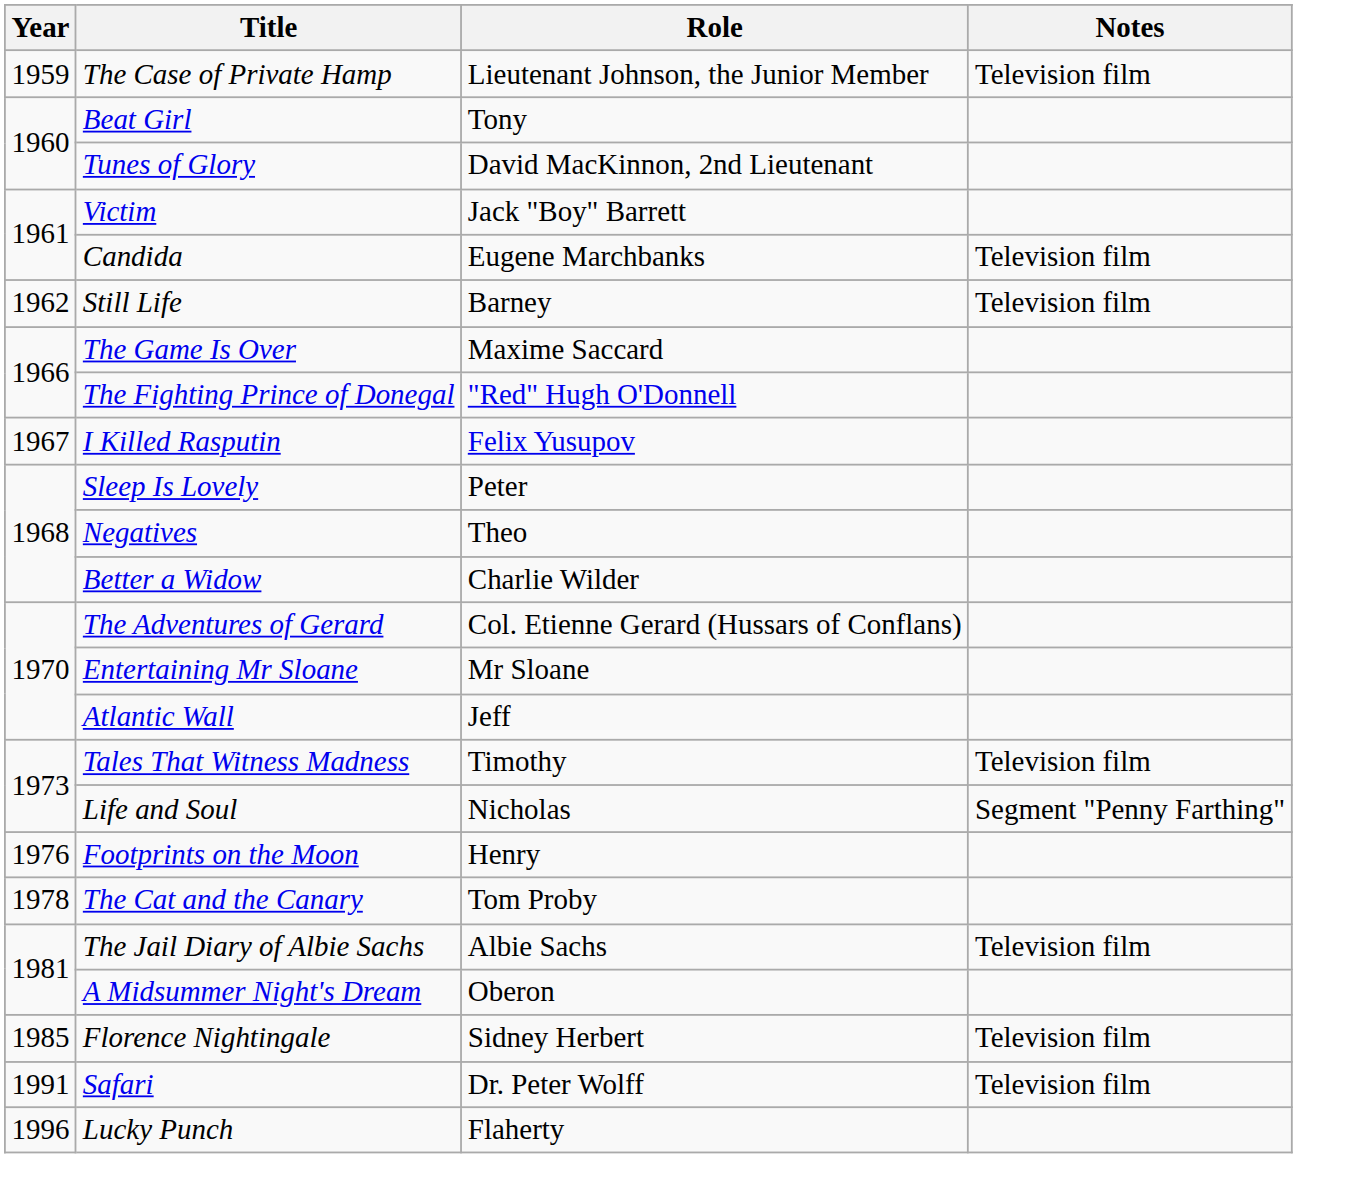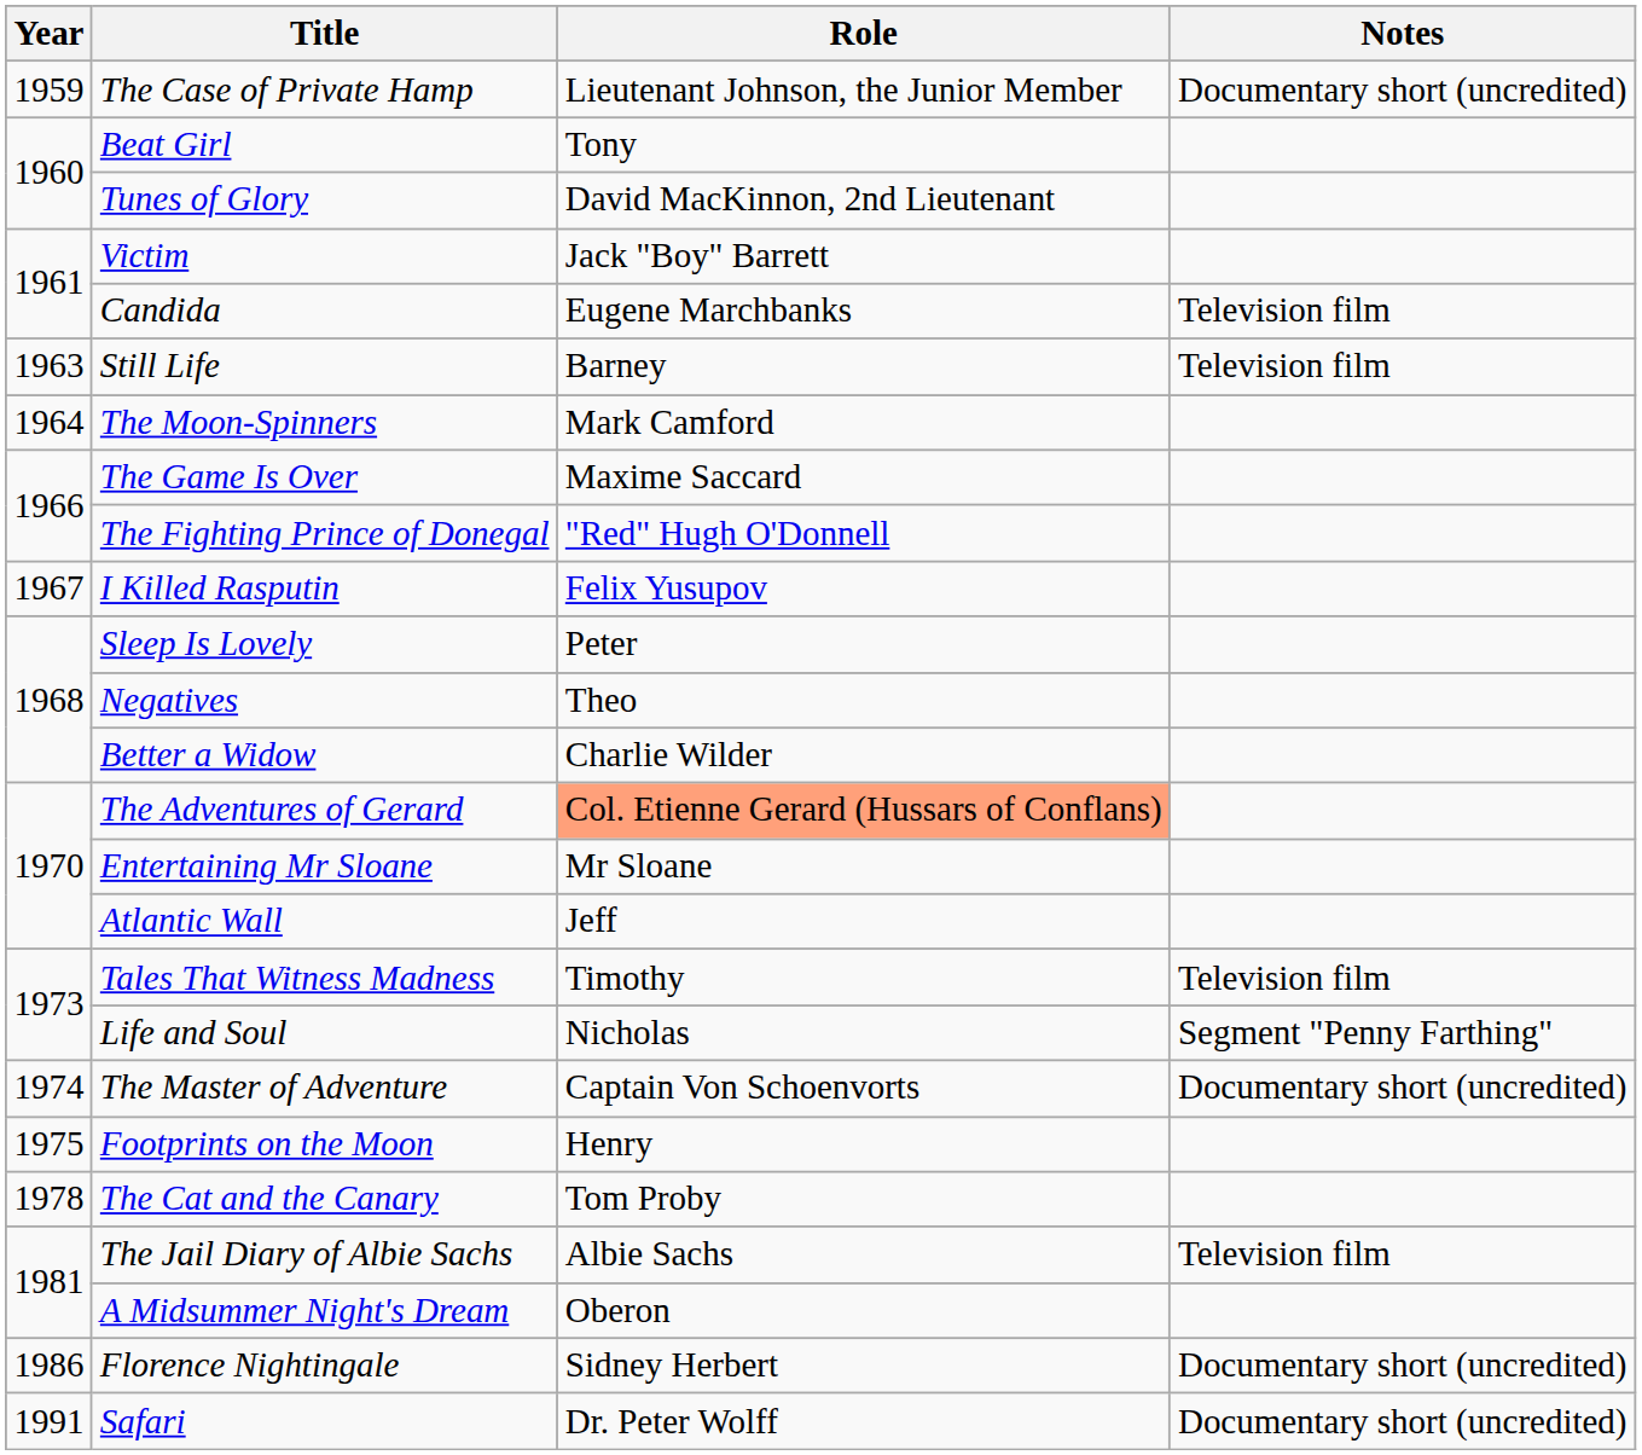 <table class="wikitable sortable">
 <tr>
 <th>Year</th>
 <th>Title</th>
 <th>Role</th>
 <th>Notes</th>
 </tr>
 <tr>
 <td>1959</td>
 <td><em>The Case of Private Hamp</em></td>
 <td>Lieutenant Johnson, the Junior Member</td>
-<td>Television film</td>
+<td>Documentary short (uncredited)</td>
 </tr>
 <tr>
 <td rowspan=2>1960</td>
 <td><em><a href='#'>Beat Girl</a></em></td>
 <td>Tony</td>
 <td></td>
 </tr>
 <tr>
 <td><em><a href='#'>Tunes of Glory</a></em></td>
 <td>David MacKinnon, 2nd Lieutenant</td>
 <td></td>
 </tr>
 <tr>
 <td rowspan=2>1961</td>
 <td><em><a href='#'>Victim</a></em></td>
 <td>Jack "Boy" Barrett</td>
 <td></td>
 </tr>
 <tr>
 <td><em>Candida</em></td>
 <td>Eugene Marchbanks</td>
 <td>Television film</td>
 </tr>
 <tr>
-<td>1962</td>
+<td>1963</td>
 <td><em>Still Life</em></td>
 <td>Barney</td>
 <td>Television film</td>
+</tr>
+<tr>
+<td>1964</td>
+<td><em><a href='#'>The Moon-Spinners</a></em></td>
+<td>Mark Camford</td>
+<td></td>
 </tr>
 <tr>
 <td rowspan=2>1966</td>
 <td><em><a href='#'>The Game Is Over</a></em></td>
 <td>Maxime Saccard</td>
 <td></td>
 </tr>
 <tr>
 <td><em><a href='#'>The Fighting Prince of Donegal</a></em></td>
 <td><a href='#'>"Red" Hugh O'Donnell</a></td>
 <td></td>
 </tr>
 <tr>
 <td>1967</td>
 <td><em><a href='#'>I Killed Rasputin</a></em></td>
 <td><a href='#'>Felix Yusupov</a></td>
 <td></td>
 </tr>
 <tr>
 <td rowspan=3>1968</td>
 <td><em><a href='#'>Sleep Is Lovely</a></em></td>
 <td>Peter</td>
 <td></td>
 </tr>
 <tr>
 <td><em><a href='#'>Negatives</a></em></td>
 <td>Theo</td>
 <td></td>
 </tr>
 <tr>
 <td><em><a href='#'>Better a Widow</a></em></td>
 <td>Charlie Wilder</td>
 <td></td>
 </tr>
 <tr>
 <td rowspan=3>1970</td>
 <td><em><a href='#'>The Adventures of Gerard</a></em></td>
-<td>Col. Etienne Gerard (Hussars of Conflans)</td>
+<td style="background: lightsalmon;">Col. Etienne Gerard (Hussars of Conflans)</td>
 <td></td>
 </tr>
 <tr>
 <td><em><a href='#'>Entertaining Mr Sloane</a></em></td>
 <td>Mr Sloane</td>
 <td></td>
 </tr>
 <tr>
 <td><em><a href='#'>Atlantic Wall</a></em></td>
 <td>Jeff</td>
 <td></td>
 </tr>
 <tr>
 <td rowspan=2>1973</td>
 <td><em><a href='#'>Tales That Witness Madness</a></em></td>
 <td>Timothy</td>
 <td>Television film</td>
 </tr>
 <tr>
 <td><em>Life and Soul</em></td>
 <td>Nicholas</td>
 <td>Segment "Penny Farthing"</td>
 </tr>
 <tr>
-<td>1976</td>
+<td>1974</td>
+<td><em>The Master of Adventure</em></td>
+<td>Captain Von Schoenvorts</td>
+<td>Documentary short (uncredited)</td>
+</tr>
+<tr>
+<td>1975</td>
 <td><em><a href='#'>Footprints on the Moon</a></em></td>
 <td>Henry</td>
 <td></td>
 </tr>
 <tr>
 <td>1978</td>
 <td><em><a href='#'>The Cat and the Canary</a></em></td>
 <td>Tom Proby</td>
 <td></td>
 </tr>
 <tr>
 <td rowspan=2>1981</td>
 <td><em>The Jail Diary of Albie Sachs</em></td>
 <td>Albie Sachs</td>
 <td>Television film</td>
 </tr>
 <tr>
 <td><em><a href='#'>A Midsummer Night's Dream</a></em></td>
 <td>Oberon</td>
 <td></td>
 </tr>
 <tr>
-<td>1985</td>
+<td>1986</td>
 <td><em>Florence Nightingale</em></td>
 <td>Sidney Herbert</td>
-<td>Television film</td>
+<td>Documentary short (uncredited)</td>
 </tr>
 <tr>
 <td>1991</td>
 <td><em><a href='#'>Safari</a></em></td>
 <td>Dr. Peter Wolff</td>
-<td>Television film</td>
-</tr>
-<tr>
-<td>1996</td>
-<td><em>Lucky Punch</em></td>
-<td>Flaherty</td>
-<td></td>
+<td>Documentary short (uncredited)</td>
 </tr>
 </table>
